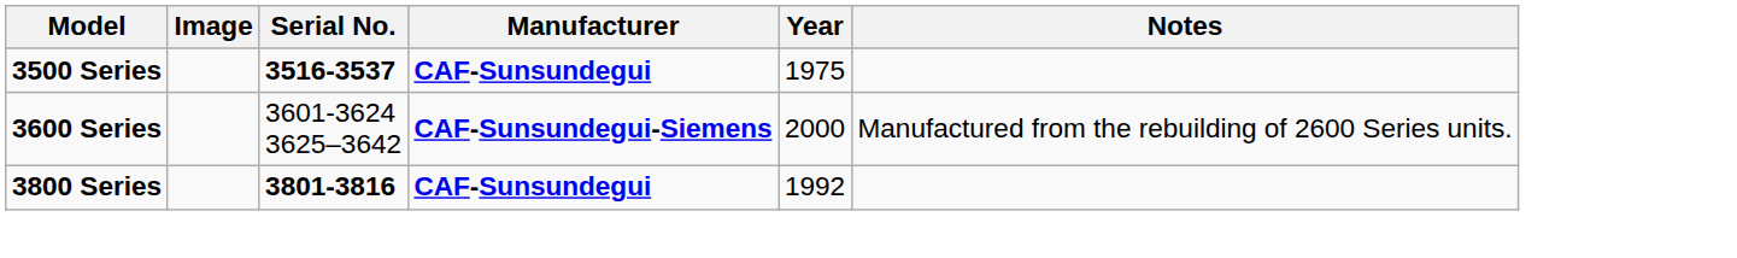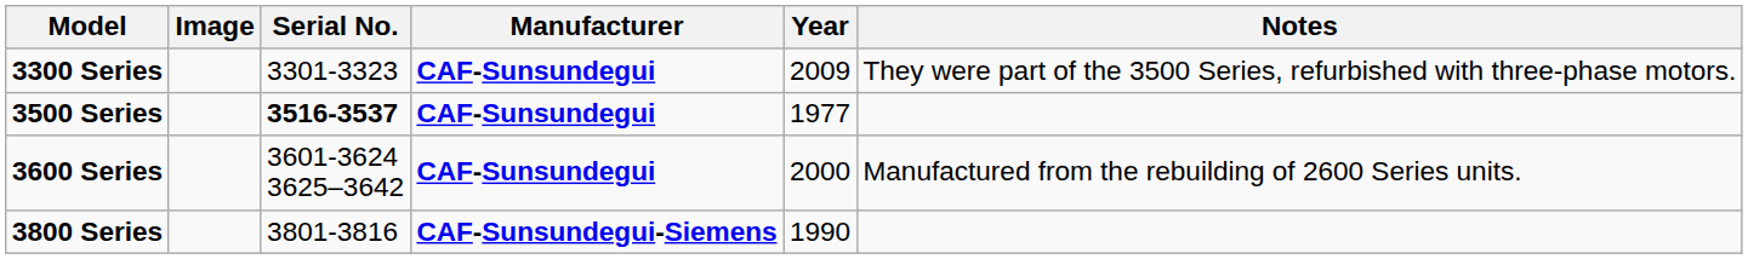 <table class="wikitable">
 <tr>
 <th>Model</th>
 <th>Image</th>
 <th>Serial No.</th>
 <th>Manufacturer</th>
 <th>Year</th>
 <th>Notes</th>
 </tr>
 <tr>
+<td><strong>3300 Series</strong></td>
+<td></td>
+<td>3301-3323</td>
+<td><strong><a href='#'>CAF</a>-<a href='#'>Sunsundegui</a></strong></td>
+<td>2009</td>
+<td>They were part of the 3500 Series, refurbished with three-phase motors.</td>
+</tr>
+<tr>
 <td><strong>3500 Series</strong></td>
 <td></td>
 <td><strong>3516-3537</strong></td>
 <td><strong><a href='#'>CAF</a>-<a href='#'>Sunsundegui</a></strong></td>
-<td>1975</td>
+<td>1977</td>
 <td></td>
 </tr>
 <tr>
 <td><strong>3600 Series</strong></td>
 <td></td>
 <td>3601-3624<br>3625–3642</td>
-<td><strong><a href='#'>CAF</a>-<a href='#'>Sunsundegui</a>-<a href='#'>Siemens</a></strong></td>
+<td><strong><a href='#'>CAF</a>-<a href='#'>Sunsundegui</a></strong></td>
 <td>2000</td>
 <td>Manufactured from the rebuilding of 2600 Series units.</td>
 </tr>
 <tr>
 <td><strong>3800 Series</strong></td>
 <td></td>
-<td><strong>3801-3816</strong></td>
-<td><strong><a href='#'>CAF</a>-<a href='#'>Sunsundegui</a></strong></td>
-<td>1992</td>
+<td>3801-3816</td>
+<td><strong><a href='#'>CAF</a>-<a href='#'>Sunsundegui</a>-<a href='#'>Siemens</a></strong></td>
+<td>1990</td>
 <td></td>
 </tr>
 </table>
